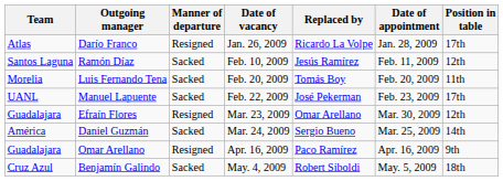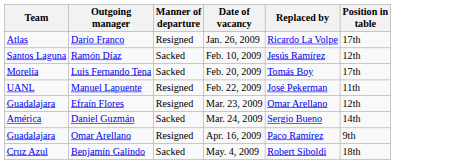 <table class="wikitable">
 <tr>
 <th>Team</th>
 <th>Outgoing<br>manager</th>
 <th>Manner of<br>departure</th>
 <th>Date of<br>vacancy</th>
 <th>Replaced by</th>
-<th>Date of<br>appointment</th>
 <th>Position in <br>table</th>
 </tr>
 <tr>
 <td><a href='#'>Atlas</a></td>
 <td> <a href='#'>Darío Franco</a></td>
 <td>Resigned</td>
 <td>Jan. 26, 2009</td>
 <td> <a href='#'>Ricardo La Volpe</a></td>
-<td>Jan. 28, 2009</td>
 <td>17th</td>
 </tr>
 <tr>
 <td><a href='#'>Santos Laguna</a></td>
 <td> <a href='#'>Ramón Díaz</a></td>
 <td>Sacked</td>
 <td>Feb. 10, 2009</td>
 <td> <a href='#'>Jesús Ramírez</a></td>
-<td>Feb. 11, 2009</td>
 <td>12th</td>
 </tr>
 <tr>
 <td><a href='#'>Morelia</a></td>
 <td> <a href='#'>Luis Fernando Tena</a></td>
 <td>Sacked</td>
 <td>Feb. 20, 2009</td>
 <td> <a href='#'>Tomás Boy</a></td>
-<td>Feb. 20, 2009</td>
-<td>11th</td>
+<td>17th</td>
 </tr>
 <tr>
 <td><a href='#'>UANL</a></td>
 <td> <a href='#'>Manuel Lapuente</a></td>
-<td>Sacked</td>
+<td>Resigned</td>
 <td>Feb. 22, 2009</td>
 <td> <a href='#'>José Pekerman</a></td>
-<td>Feb. 23, 2009</td>
-<td>17th</td>
+<td>11th</td>
 </tr>
 <tr>
 <td><a href='#'>Guadalajara</a></td>
 <td> <a href='#'>Efraín Flores</a></td>
 <td>Resigned</td>
 <td>Mar. 23, 2009</td>
 <td> <a href='#'>Omar Arellano</a></td>
-<td>Mar. 30, 2009</td>
 <td>12th</td>
 </tr>
 <tr>
 <td><a href='#'>América</a></td>
 <td> <a href='#'>Daniel Guzmán</a></td>
 <td>Sacked</td>
 <td>Mar. 24, 2009</td>
 <td> <a href='#'>Sergio Bueno</a></td>
-<td>Mar. 25, 2009</td>
 <td>14th</td>
 </tr>
 <tr>
 <td><a href='#'>Guadalajara</a></td>
 <td> <a href='#'>Omar Arellano</a></td>
 <td>Resigned</td>
 <td>Apr. 16, 2009</td>
 <td> <a href='#'>Paco Ramírez</a></td>
-<td>Apr. 16, 2009</td>
 <td>9th</td>
 </tr>
 <tr>
 <td><a href='#'>Cruz Azul</a></td>
 <td> <a href='#'>Benjamín Galindo</a></td>
 <td>Sacked</td>
 <td>May. 4, 2009</td>
 <td> <a href='#'>Robert Siboldi</a></td>
-<td>May. 5, 2009</td>
 <td>18th</td>
 </tr>
 </table>
